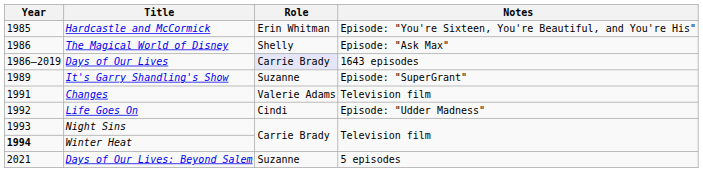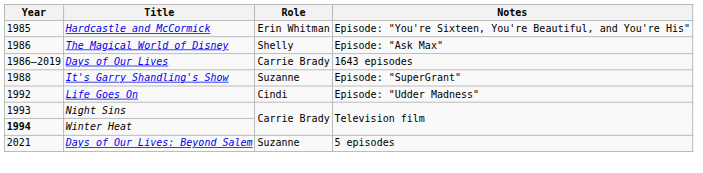 <table class="wikitable sortable">
 <tr>
 <th>Year</th>
 <th>Title</th>
 <th>Role</th>
 <th>Notes</th>
 </tr>
 <tr>
 <td>1985</td>
 <td><em><a href='#'>Hardcastle and McCormick</a></em></td>
 <td>Erin Whitman</td>
 <td>Episode: "You're Sixteen, You're Beautiful, and You're His"</td>
 </tr>
 <tr>
 <td>1986</td>
 <td><em><a href='#'>The Magical World of Disney</a></em></td>
 <td>Shelly</td>
 <td>Episode: "Ask Max"</td>
 </tr>
 <tr>
 <td>1986–2019</td>
 <td><em><a href='#'>Days of Our Lives</a></em></td>
-<td style="background: lavender;">Carrie Brady</td>
+<td>Carrie Brady</td>
 <td>1643 episodes</td>
 </tr>
 <tr>
-<td>1989</td>
+<td>1988</td>
 <td><em><a href='#'>It's Garry Shandling's Show</a></em></td>
 <td>Suzanne</td>
 <td>Episode: "SuperGrant"</td>
-</tr>
-<tr>
-<td>1991</td>
-<td><a href='#'><em>Changes</em></a></td>
-<td>Valerie Adams</td>
-<td>Television film</td>
 </tr>
 <tr>
 <td>1992</td>
 <td><a href='#'><em>Life Goes On</em></a></td>
 <td>Cindi</td>
 <td>Episode: "Udder Madness"</td>
 </tr>
 <tr>
 <td>1993</td>
 <td><em>Night Sins</em></td>
 <td rowspan="2">Carrie Brady</td>
 <td rowspan="2">Television film</td>
 </tr>
 <tr>
 <td><strong>1994</strong></td>
 <td><em>Winter Heat</em></td>
 </tr>
 <tr>
 <td>2021</td>
 <td><em><a href='#'>Days of Our Lives: Beyond Salem</a></em></td>
 <td>Suzanne</td>
 <td>5 episodes</td>
 </tr>
 </table>
